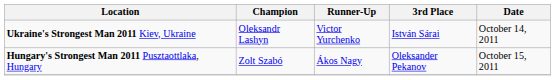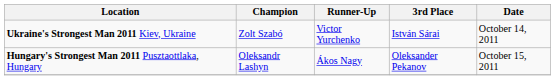 <table class="wikitable">
 <tr>
 <th>Location</th>
 <th>Champion</th>
 <th>Runner-Up</th>
 <th>3rd Place</th>
 <th>Date</th>
 </tr>
 <tr>
 <td><strong>Ukraine's Strongest Man 2011</strong>  <a href='#'>Kiev, Ukraine</a></td>
-<td> <a href='#'>Oleksandr Lashyn</a></td>
+<td> <a href='#'>Zolt Szabó</a></td>
 <td> <a href='#'>Victor Yurchenko</a></td>
 <td> <a href='#'>István Sárai</a></td>
 <td>October 14, 2011</td>
 </tr>
 <tr>
 <td><strong>Hungary's Strongest Man 2011</strong>  <a href='#'>Pusztaottlaka</a>, <a href='#'>Hungary</a></td>
-<td> <a href='#'>Zolt Szabó</a></td>
+<td> <a href='#'>Oleksandr Lashyn</a></td>
 <td>  <a href='#'>Ákos Nagy</a></td>
 <td> <a href='#'>Oleksander Pekanov</a></td>
 <td>October 15, 2011</td>
 </tr>
 <tr>
 </tr>
 </table>
